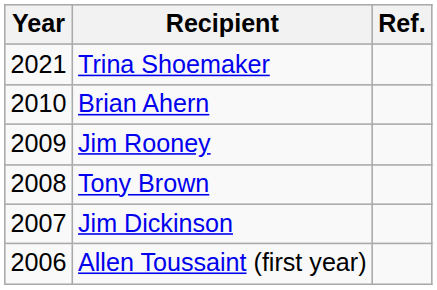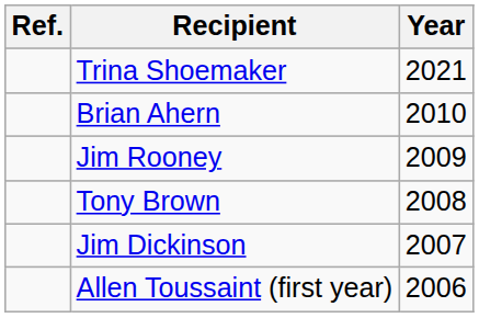 <table class="wikitable">
 <tr>
+<th>Ref.</th>
+<th>Recipient</th>
 <th>Year</th>
-<th>Recipient</th>
-<th>Ref.</th>
 </tr>
 <tr>
+<td></td>
+<td><a href='#'>Trina Shoemaker</a></td>
 <td>2021</td>
-<td><a href='#'>Trina Shoemaker</a></td>
-<td></td>
 </tr>
 <tr>
+<td></td>
+<td><a href='#'>Brian Ahern</a></td>
 <td>2010</td>
-<td><a href='#'>Brian Ahern</a></td>
-<td></td>
 </tr>
 <tr>
+<td></td>
+<td><a href='#'>Jim Rooney</a></td>
 <td>2009</td>
-<td><a href='#'>Jim Rooney</a></td>
-<td></td>
 </tr>
 <tr>
+<td></td>
+<td><a href='#'>Tony Brown</a></td>
 <td>2008</td>
-<td><a href='#'>Tony Brown</a></td>
-<td></td>
 </tr>
 <tr>
+<td></td>
+<td><a href='#'>Jim Dickinson</a></td>
 <td>2007</td>
-<td><a href='#'>Jim Dickinson</a></td>
-<td></td>
 </tr>
 <tr>
+<td></td>
+<td><a href='#'>Allen Toussaint</a> (first year)</td>
 <td>2006</td>
-<td><a href='#'>Allen Toussaint</a> (first year)</td>
-<td></td>
 </tr>
 </table>
